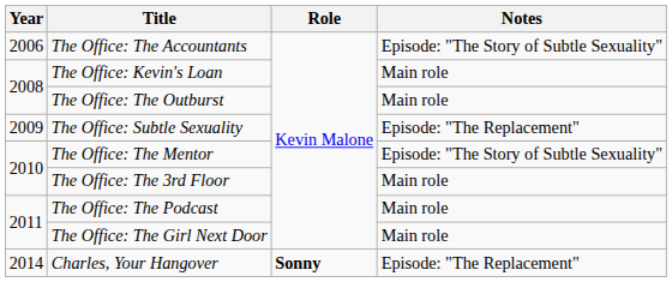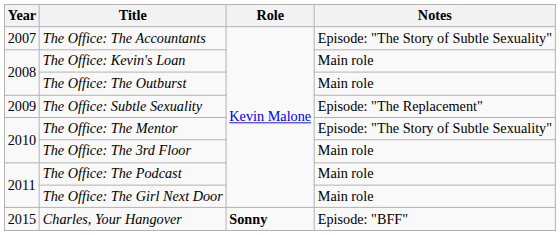 <table class="wikitable sortable">
 <tr>
 <th>Year</th>
 <th>Title</th>
 <th>Role</th>
 <th>Notes</th>
 </tr>
 <tr>
-<td>2006</td>
+<td>2007</td>
 <td><em>The Office: The Accountants</em></td>
 <td rowspan="8"><a href='#'>Kevin Malone</a></td>
 <td>Episode: "The Story of Subtle Sexuality"</td>
 </tr>
 <tr>
 <td rowspan="2">2008</td>
 <td><em>The Office: Kevin's Loan</em></td>
 <td>Main role</td>
 </tr>
 <tr>
 <td><em>The Office: The Outburst</em></td>
 <td>Main role</td>
 </tr>
 <tr>
 <td>2009</td>
 <td><em>The Office: Subtle Sexuality</em></td>
 <td>Episode: "The Replacement"</td>
 </tr>
 <tr>
 <td rowspan="2">2010</td>
 <td><em>The Office: The Mentor</em></td>
 <td>Episode: "The Story of Subtle Sexuality"</td>
 </tr>
 <tr>
 <td><em>The Office: The 3rd Floor</em></td>
 <td>Main role</td>
 </tr>
 <tr>
 <td rowspan="2">2011</td>
 <td><em>The Office: The Podcast</em></td>
 <td>Main role</td>
 </tr>
 <tr>
 <td><em>The Office: The Girl Next Door</em></td>
 <td>Main role</td>
 </tr>
 <tr>
-<td>2014</td>
+<td>2015</td>
 <td><em>Charles, Your Hangover</em></td>
 <td><strong>Sonny</strong></td>
-<td>Episode: "The Replacement"</td>
+<td>Episode: "BFF"</td>
 </tr>
 </table>
